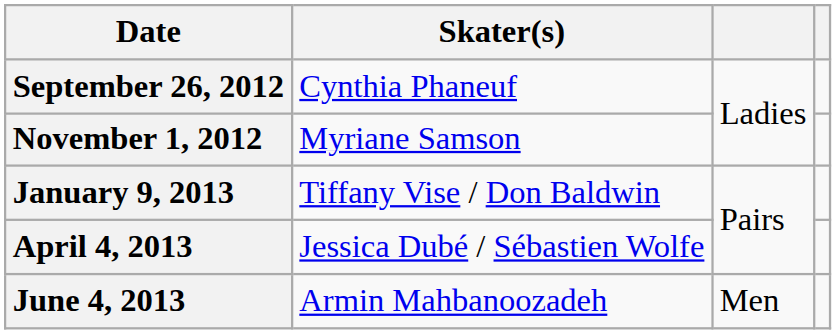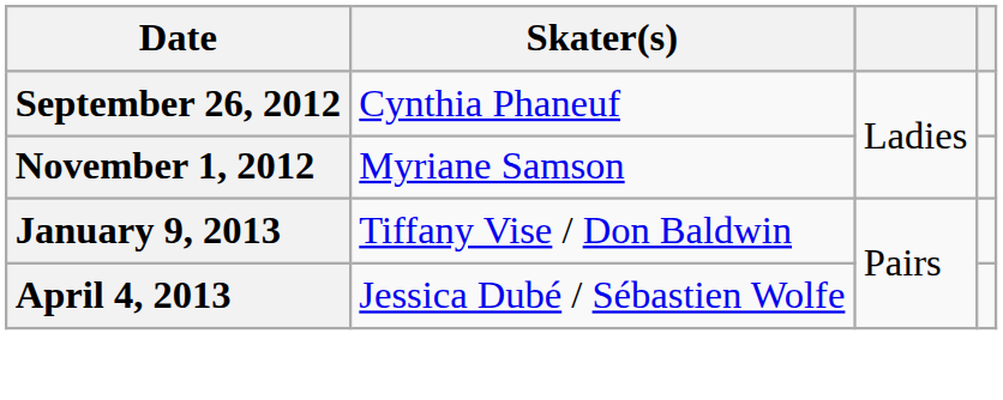 <table class="wikitable unsortable" style="text-align:left; font-size:90%">
 <tr>
 <th scope="col">Date</th>
 <th scope="col">Skater(s)</th>
 <th scope="col"></th>
 <th scope="col"></th>
 </tr>
 <tr>
 <th scope="row" style="text-align:left">September 26, 2012</th>
 <td> <a href='#'>Cynthia Phaneuf</a></td>
 <td rowspan="2">Ladies</td>
 <td></td>
 </tr>
 <tr>
 <th scope="row" style="text-align:left">November 1, 2012</th>
 <td> <a href='#'>Myriane Samson</a></td>
 <td></td>
 </tr>
 <tr>
 <th scope="row" style="text-align:left">January 9, 2013</th>
 <td> <a href='#'>Tiffany Vise</a> / <a href='#'>Don Baldwin</a></td>
 <td rowspan="2">Pairs</td>
 <td></td>
 </tr>
 <tr>
 <th scope="row" style="text-align:left">April 4, 2013</th>
 <td> <a href='#'>Jessica Dubé</a> / <a href='#'>Sébastien Wolfe</a></td>
 <td></td>
 </tr>
-<tr>
-<th scope="row" style="text-align:left">June 4, 2013</th>
-<td> <a href='#'>Armin Mahbanoozadeh</a></td>
-<td>Men</td>
-<td></td>
-</tr>
 </table>
